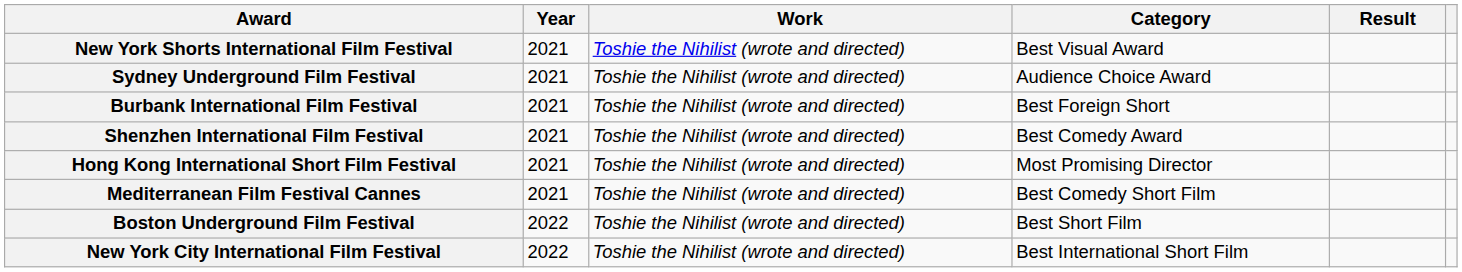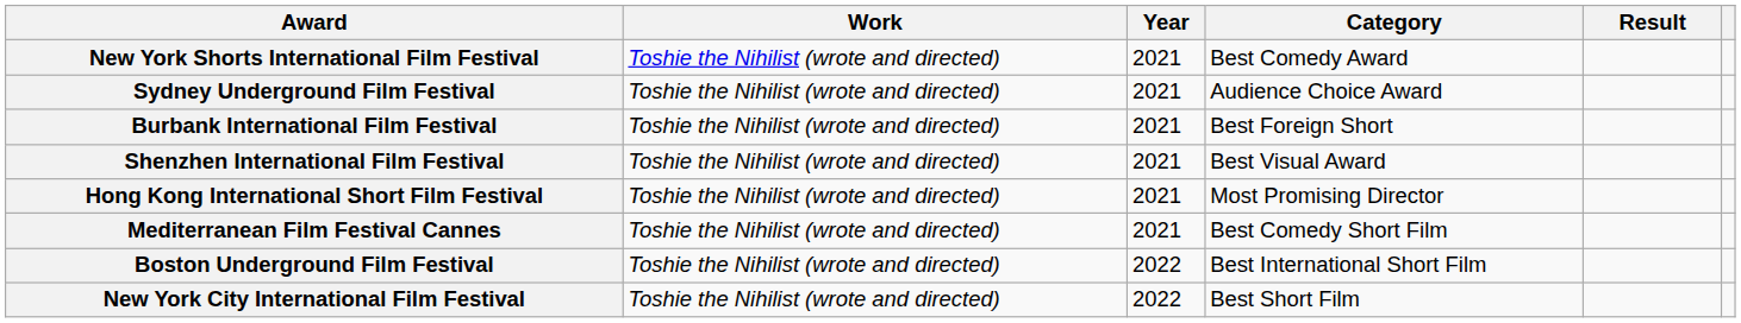 <table class="wikitable sortable plainrowheaders" style="width: 100%;">
 <tr>
 <th scope="col">Award</th>
+<th scope="col">Work</th>
 <th scope="col">Year</th>
-<th scope="col">Work</th>
 <th scope="col">Category</th>
 <th scope="col" style="width:8%;">Result</th>
 <th scope="col" class="unsortable"></th>
 </tr>
 <tr>
 <th scope="row" rowspan="1">New York Shorts International Film Festival </th>
+<td><em><a href='#'>Toshie the Nihilist</a> (wrote and directed)</em></td>
 <td New York Shorts International Film Festival>2021</td>
-<td><em><a href='#'>Toshie the Nihilist</a> (wrote and directed)</em></td>
-<td Best Visual Award>Best Visual Award</td>
+<td Best Comedy Award>Best Comedy Award</td>
 <td></td>
 <td style="text-align:center;"></td>
 </tr>
 <tr>
 <th scope="row" rowspan="1">Sydney Underground Film Festival </th>
+<td><em>Toshie the Nihilist (wrote and directed)</em></td>
 <td Sydney Underground Film Festival>2021</td>
-<td><em>Toshie the Nihilist (wrote and directed)</em></td>
 <td Audience Choice Award>Audience Choice Award</td>
 <td></td>
 <td style="text-align:center;"></td>
 </tr>
 <tr>
 <th scope="row" rowspan="1">Burbank International Film Festival </th>
+<td><em>Toshie the Nihilist (wrote and directed)</em></td>
 <td Burbank International Film Festival>2021</td>
-<td><em>Toshie the Nihilist (wrote and directed)</em></td>
 <td Best Foreign Short>Best Foreign Short</td>
 <td></td>
 <td style="text-align:center;"></td>
 </tr>
 <tr>
 <th scope="row" rowspan="1">Shenzhen International Film Festival </th>
+<td><em>Toshie the Nihilist (wrote and directed)</em></td>
 <td Shenzhen International Film Festival>2021</td>
-<td><em>Toshie the Nihilist (wrote and directed)</em></td>
-<td Best Comedy Award>Best Comedy Award</td>
+<td Best Visual Award>Best Visual Award</td>
 <td></td>
 <td style="text-align:center;"></td>
 </tr>
 <tr>
 <th scope="row" rowspan="1">Hong Kong International Short Film Festival </th>
+<td><em>Toshie the Nihilist (wrote and directed)</em></td>
 <td Hong Kong International Short Film Festival>2021</td>
-<td><em>Toshie the Nihilist (wrote and directed)</em></td>
 <td Most Promising Director>Most Promising Director</td>
 <td></td>
 <td style="text-align:center;"></td>
 </tr>
 <tr>
 <th scope="row" rowspan="1">Mediterranean Film Festival Cannes </th>
+<td><em>Toshie the Nihilist (wrote and directed)</em></td>
 <td Mediterranean Film Festival Cannes>2021</td>
-<td><em>Toshie the Nihilist (wrote and directed)</em></td>
 <td Best Comedy Short Film>Best Comedy Short Film</td>
 <td></td>
 <td style="text-align:center;"></td>
 </tr>
 <tr>
 <th scope="row" rowspan="1">Boston Underground Film Festival </th>
+<td><em>Toshie the Nihilist (wrote and directed)</em></td>
 <td Boston Underground Film Festival>2022</td>
-<td><em>Toshie the Nihilist (wrote and directed)</em></td>
-<td Best Short Film>Best Short Film</td>
+<td Best Short Film>Best International Short Film</td>
 <td></td>
 <td style="text-align:center;"></td>
 </tr>
 <tr>
 <th scope="row" rowspan="1">New York City International Film Festival </th>
+<td><em>Toshie the Nihilist (wrote and directed)</em></td>
 <td New York City International Film Festival>2022</td>
-<td><em>Toshie the Nihilist (wrote and directed)</em></td>
-<td Best Short Film>Best International Short Film</td>
+<td Best Short Film>Best Short Film</td>
 <td></td>
 <td style="text-align:center;"></td>
 </tr>
 </table>
